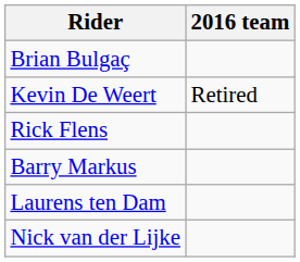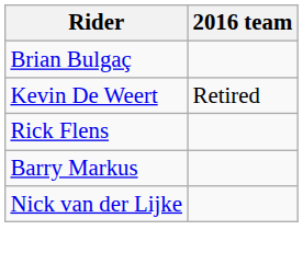 <table class="wikitable">
 <tr>
 <th>Rider</th>
 <th>2016 team</th>
 </tr>
 <tr>
 <td><a href='#'>Brian Bulgaç</a></td>
 <td></td>
 </tr>
 <tr>
 <td><a href='#'>Kevin De Weert</a></td>
 <td>Retired</td>
 </tr>
 <tr>
 <td><a href='#'>Rick Flens</a></td>
 <td></td>
 </tr>
 <tr>
 <td><a href='#'>Barry Markus</a></td>
 <td></td>
 </tr>
 <tr>
-<td><a href='#'>Laurens ten Dam</a></td>
-<td></td>
-</tr>
-<tr>
 <td><a href='#'>Nick van der Lijke</a></td>
 <td></td>
 </tr>
 </table>
